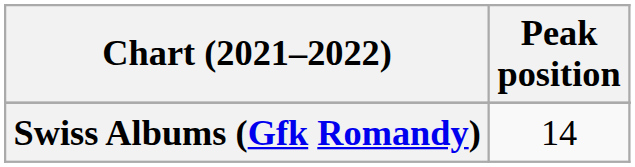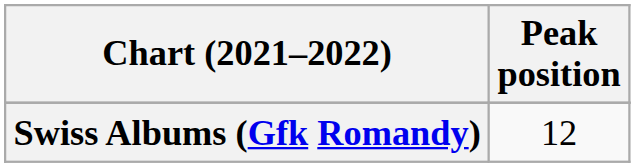 <table class="wikitable sortable plainrowheaders" style="text-align:center">
 <tr>
 <th scope="col">Chart (2021–2022)</th>
 <th scope="col">Peak<br>position</th>
 </tr>
 <tr>
 </tr>
 <tr>
 </tr>
 <tr>
 <th scope="row">Swiss Albums (<a href='#'>Gfk</a> <a href='#'>Romandy</a>)</th>
-<td>14</td>
+<td>12</td>
 </tr>
 </table>
